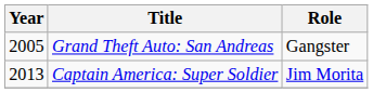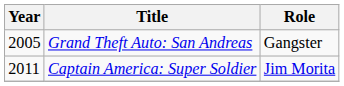 <table class="wikitable sortable">
 <tr>
 <th>Year</th>
 <th>Title</th>
 <th>Role</th>
 </tr>
 <tr>
 <td>2005</td>
 <td><em><a href='#'>Grand Theft Auto: San Andreas</a></em></td>
 <td>Gangster</td>
 </tr>
 <tr>
-<td>2013</td>
+<td>2011</td>
 <td><em><a href='#'>Captain America: Super Soldier</a></em></td>
 <td><a href='#'>Jim Morita</a></td>
 </tr>
 <tr>
 </tr>
 </table>
